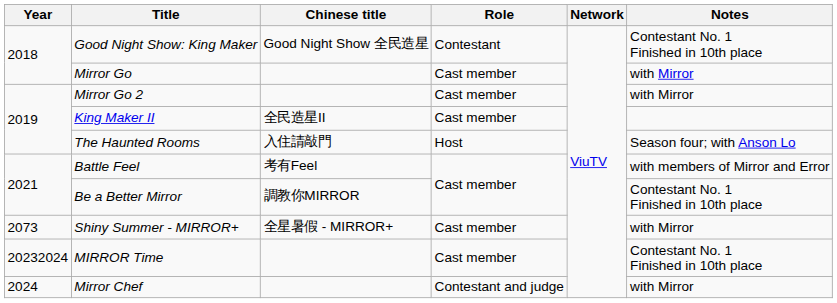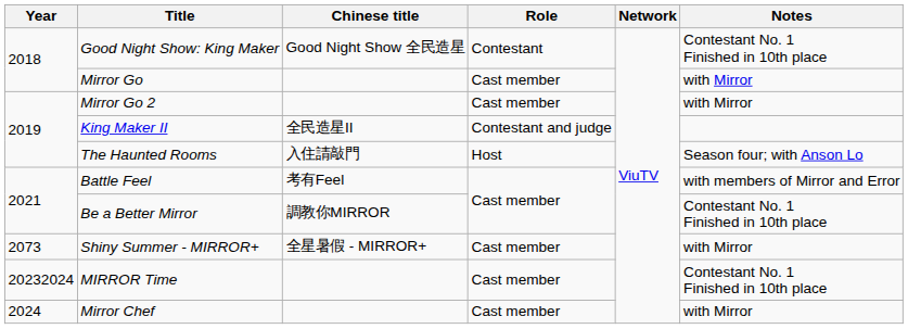 <table class="wikitable plainrowheaders">
 <tr>
 <th>Year</th>
 <th>Title</th>
 <th>Chinese title</th>
 <th>Role</th>
 <th>Network</th>
 <th>Notes</th>
 </tr>
 <tr>
 <td rowspan="2">2018</td>
 <td><em>Good Night Show: King Maker</em></td>
 <td>Good Night Show 全民造星</td>
 <td>Contestant</td>
 <td rowspan="10"><a href='#'>ViuTV</a></td>
 <td>Contestant No. 1<br>Finished in 10th place</td>
 </tr>
 <tr>
 <td><em>Mirror Go</em></td>
 <td></td>
 <td>Cast member</td>
 <td>with <a href='#'>Mirror</a></td>
 </tr>
 <tr>
 <td rowspan="3">2019</td>
 <td><em>Mirror Go 2</em></td>
 <td></td>
 <td>Cast member</td>
 <td>with Mirror</td>
 </tr>
 <tr>
 <td><em><a href='#'>King Maker II</a></em></td>
 <td>全民造星II</td>
-<td>Cast member</td>
+<td>Contestant and judge</td>
 <td></td>
 </tr>
 <tr>
 <td><em>The Haunted Rooms</em></td>
 <td>入住請敲門</td>
 <td>Host</td>
 <td>Season four; with <a href='#'>Anson Lo</a></td>
 </tr>
 <tr>
 <td rowspan="2">2021</td>
 <td><em>Battle Feel</em></td>
 <td>考有Feel</td>
 <td rowspan=2>Cast member</td>
 <td>with members of Mirror and Error</td>
 </tr>
 <tr>
 <td><em>Be a Better Mirror</em></td>
 <td>調教你MIRROR</td>
 <td>Contestant No. 1<br>Finished in 10th place</td>
 </tr>
 <tr>
 <td>2073</td>
 <td><em>Shiny Summer - MIRROR+</em></td>
 <td>全星暑假 - MIRROR+</td>
 <td>Cast member</td>
 <td>with Mirror</td>
 </tr>
 <tr>
 <td>20232024</td>
 <td><em>MIRROR Time</em></td>
 <td></td>
 <td>Cast member</td>
 <td>Contestant No. 1<br>Finished in 10th place</td>
 </tr>
 <tr>
 <td>2024</td>
 <td><em>Mirror Chef</em></td>
 <td></td>
-<td>Contestant and judge</td>
+<td>Cast member</td>
 <td>with Mirror</td>
 </tr>
 </table>
